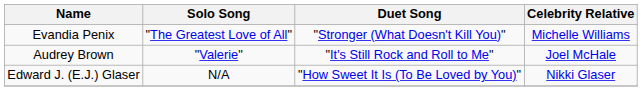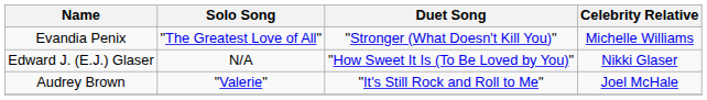 <table class="wikitable" style="text-align:center;">
 <tr>
 <th>Name<br></th>
 <th>Solo Song<br></th>
 <th>Duet Song<br></th>
 <th>Celebrity Relative<br></th>
 </tr>
 <tr>
 <td>Evandia Penix</td>
 <td>"<a href='#'>The Greatest Love of All</a>"<br></td>
 <td>"<a href='#'>Stronger (What Doesn't Kill You)</a>"<br></td>
 <td><a href='#'>Michelle Williams</a><br></td>
 </tr>
 <tr>
+<td>Edward J. (E.J.) Glaser</td>
+<td>N/A</td>
+<td>"<a href='#'>How Sweet It Is (To Be Loved by You)</a>"<br></td>
+<td><a href='#'>Nikki Glaser</a><br></td>
+</tr>
+<tr>
 <td>Audrey Brown</td>
 <td>"<a href='#'>Valerie</a>"<br></td>
 <td>"<a href='#'>It's Still Rock and Roll to Me</a>"<br></td>
 <td><a href='#'>Joel McHale</a><br></td>
 </tr>
 <tr>
-<td>Edward J. (E.J.) Glaser</td>
-<td>N/A</td>
-<td>"<a href='#'>How Sweet It Is (To Be Loved by You)</a>"<br></td>
-<td><a href='#'>Nikki Glaser</a><br></td>
-</tr>
-<tr>
 </tr>
 </table>
